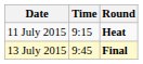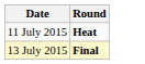 <table class="wikitable">
 <tr>
 <th>Date</th>
-<th>Time</th>
 <th>Round</th>
 </tr>
 <tr>
 <td>11 July 2015</td>
-<td>9:15</td>
 <td><strong>Heat</strong></td>
 </tr>
 <tr style=background:lemonchiffon>
 <td>13 July 2015</td>
-<td>9:45</td>
 <td><strong>Final</strong></td>
 </tr>
 </table>
